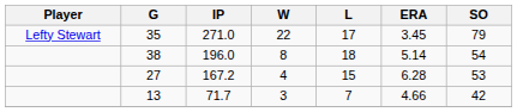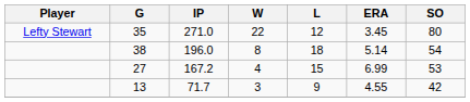 <table class="wikitable sortable">
 <tr>
 <th bgcolor="#DDDDFF" width="16%">Player</th>
 <th bgcolor="#DDDDFF" width="9%">G</th>
 <th bgcolor="#DDDDFF" width="9%">IP</th>
 <th bgcolor="#DDDDFF" width="9%">W</th>
 <th bgcolor="#DDDDFF" width="9%">L</th>
 <th bgcolor="#DDDDFF" width="9%">ERA</th>
 <th bgcolor="#DDDDFF" width="9%">SO</th>
 </tr>
 <tr align="center">
 <td><a href='#'>Lefty Stewart</a></td>
 <td>35</td>
 <td>271.0</td>
 <td>22</td>
-<td>17</td>
+<td>12</td>
 <td>3.45</td>
-<td>79</td>
+<td>80</td>
 </tr>
 <tr align=center>
 <td></td>
 <td>38</td>
 <td>196.0</td>
 <td>8</td>
 <td>18</td>
 <td>5.14</td>
 <td>54</td>
 </tr>
 <tr align="center">
 <td></td>
 <td>27</td>
 <td>167.2</td>
 <td>4</td>
 <td>15</td>
-<td>6.28</td>
+<td>6.99</td>
 <td>53</td>
 </tr>
 <tr align="center">
 <td></td>
 <td>13</td>
 <td>71.7</td>
 <td>3</td>
-<td>7</td>
-<td>4.66</td>
+<td>9</td>
+<td>4.55</td>
 <td>42</td>
 </tr>
 <tr align="center">
 </tr>
 </table>
